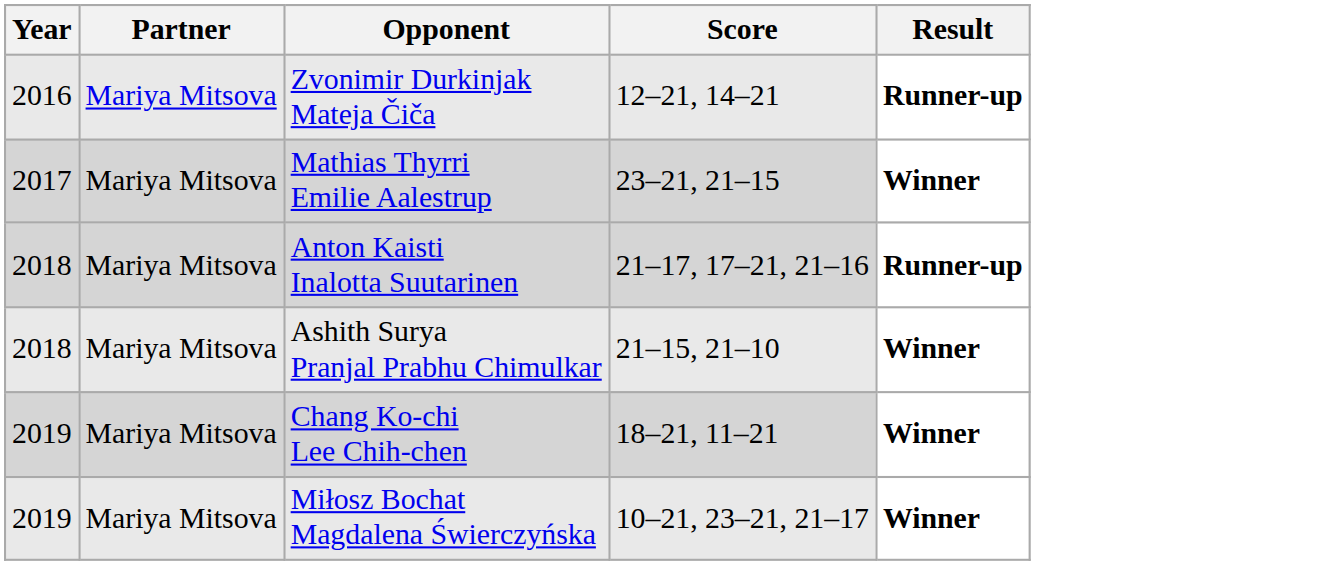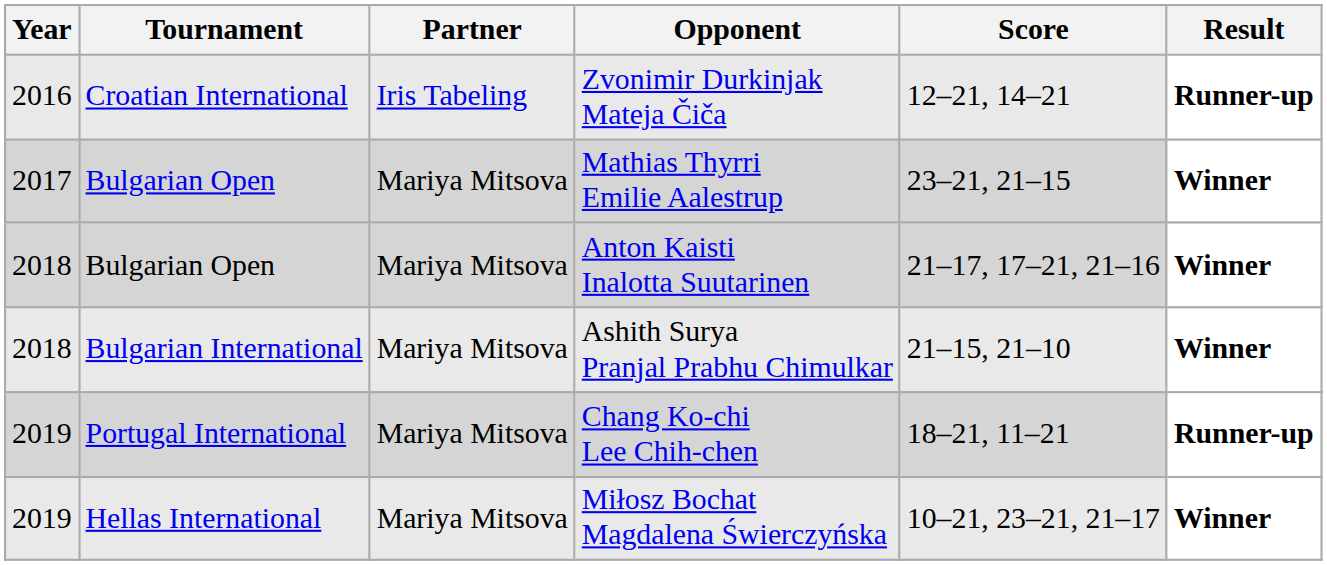 <table class="sortable wikitable" style="font-size: 90%;">
 <tr>
 <th>Year</th>
+<th>Tournament</th>
 <th>Partner</th>
 <th>Opponent</th>
 <th>Score</th>
 <th>Result</th>
 </tr>
 <tr style="background:#E9E9E9">
 <td align="center">2016</td>
-<td align="left"> <a href='#'>Mariya Mitsova</a></td>
+<td align="left"><a href='#'>Croatian International</a></td>
+<td align="left"> <a href='#'>Iris Tabeling</a></td>
 <td align="left"> <a href='#'>Zvonimir Durkinjak</a><br> <a href='#'>Mateja Čiča</a></td>
 <td align="left">12–21, 14–21</td>
 <td style="text-align:left; background:white"> <strong>Runner-up</strong></td>
 </tr>
 <tr style="background:#D5D5D5">
 <td align="center">2017</td>
+<td align="left"><a href='#'>Bulgarian Open</a></td>
 <td align="left"> Mariya Mitsova</td>
 <td align="left"> <a href='#'>Mathias Thyrri</a><br> <a href='#'>Emilie Aalestrup</a></td>
 <td align="left">23–21, 21–15</td>
 <td style="text-align:left; background:white"> <strong>Winner</strong></td>
 </tr>
 <tr style="background:#D5D5D5">
 <td align="center">2018</td>
+<td align="left">Bulgarian Open</td>
 <td align="left"> Mariya Mitsova</td>
 <td align="left"> <a href='#'>Anton Kaisti</a><br> <a href='#'>Inalotta Suutarinen</a></td>
 <td align="left">21–17, 17–21, 21–16</td>
-<td style="text-align:left; background:white"> <strong>Runner-up</strong></td>
+<td style="text-align:left; background:white"> <strong>Winner</strong></td>
 </tr>
 <tr style="background:#E9E9E9">
 <td align="center">2018</td>
+<td align="left"><a href='#'>Bulgarian International</a></td>
 <td align="left"> Mariya Mitsova</td>
 <td align="left"> Ashith Surya<br> <a href='#'>Pranjal Prabhu Chimulkar</a></td>
 <td align="left">21–15, 21–10</td>
 <td style="text-align:left; background:white"> <strong>Winner</strong></td>
 </tr>
 <tr style="background:#D5D5D5">
 <td align="center">2019</td>
+<td align="left"><a href='#'>Portugal International</a></td>
 <td align="left"> Mariya Mitsova</td>
 <td align="left"> <a href='#'>Chang Ko-chi</a><br> <a href='#'>Lee Chih-chen</a></td>
 <td align="left">18–21, 11–21</td>
-<td style="text-align:left; background:white"> <strong>Winner</strong></td>
+<td style="text-align:left; background:white"> <strong>Runner-up</strong></td>
 </tr>
 <tr style="background:#E9E9E9">
 <td align="center">2019</td>
+<td align="left"><a href='#'>Hellas International</a></td>
 <td align="left"> Mariya Mitsova</td>
 <td align="left"> <a href='#'>Miłosz Bochat</a><br> <a href='#'>Magdalena Świerczyńska</a></td>
 <td align="left">10–21, 23–21, 21–17</td>
 <td style="text-align:left; background:white"> <strong>Winner</strong></td>
 </tr>
 </table>
